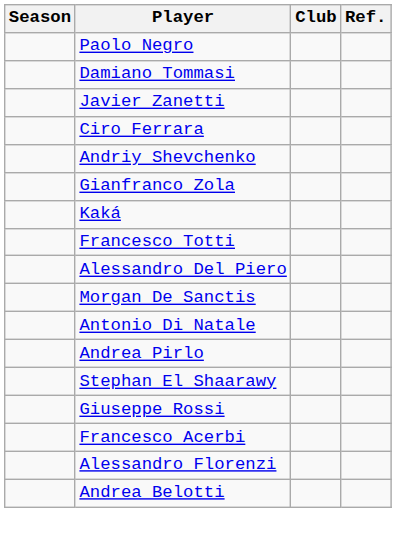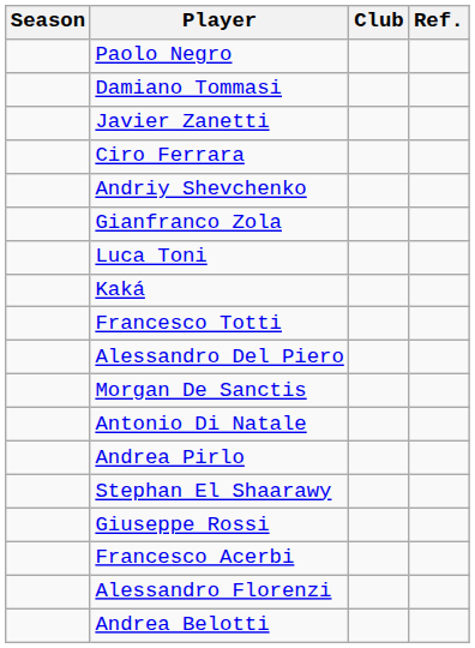 <table class="wikitable" style="font-size:95%;">
 <tr>
 <th>Season</th>
 <th>Player</th>
 <th>Club</th>
 <th>Ref.</th>
 </tr>
 <tr>
 <td></td>
 <td> <a href='#'>Paolo Negro</a></td>
 <td></td>
 <td></td>
 </tr>
 <tr>
 <td></td>
 <td> <a href='#'>Damiano Tommasi</a></td>
 <td></td>
 <td></td>
 </tr>
 <tr>
 <td></td>
 <td> <a href='#'>Javier Zanetti</a></td>
 <td></td>
 <td></td>
 </tr>
 <tr>
 <td></td>
 <td> <a href='#'>Ciro Ferrara</a></td>
 <td></td>
 <td></td>
 </tr>
 <tr>
 <td></td>
 <td> <a href='#'>Andriy Shevchenko</a></td>
 <td></td>
 <td></td>
 </tr>
 <tr>
 <td></td>
 <td> <a href='#'>Gianfranco Zola</a></td>
+<td></td>
+<td></td>
+</tr>
+<tr>
+<td></td>
+<td> <a href='#'>Luca Toni</a></td>
 <td></td>
 <td></td>
 </tr>
 <tr>
 <td></td>
 <td> <a href='#'>Kaká</a></td>
 <td></td>
 <td></td>
 </tr>
 <tr>
 <td></td>
 <td> <a href='#'>Francesco Totti</a></td>
 <td></td>
 <td></td>
 </tr>
 <tr>
 <td></td>
 <td> <a href='#'>Alessandro Del Piero</a></td>
 <td></td>
 <td></td>
 </tr>
 <tr>
 <td></td>
 <td> <a href='#'>Morgan De Sanctis</a></td>
 <td></td>
 <td></td>
 </tr>
 <tr>
 <td></td>
 <td> <a href='#'>Antonio Di Natale</a></td>
 <td></td>
 <td></td>
 </tr>
 <tr>
 <td></td>
 <td> <a href='#'>Andrea Pirlo</a></td>
 <td></td>
 <td></td>
 </tr>
 <tr>
 <td></td>
 <td> <a href='#'>Stephan El Shaarawy</a></td>
 <td></td>
 <td></td>
 </tr>
 <tr>
 <td></td>
 <td> <a href='#'>Giuseppe Rossi</a></td>
 <td></td>
 <td></td>
 </tr>
 <tr>
 <td></td>
 <td> <a href='#'>Francesco Acerbi</a></td>
 <td></td>
 <td></td>
 </tr>
 <tr>
 <td></td>
 <td> <a href='#'>Alessandro Florenzi</a></td>
 <td></td>
 <td></td>
 </tr>
 <tr>
 <td></td>
 <td> <a href='#'>Andrea Belotti</a></td>
 <td></td>
 <td></td>
 </tr>
 </table>
